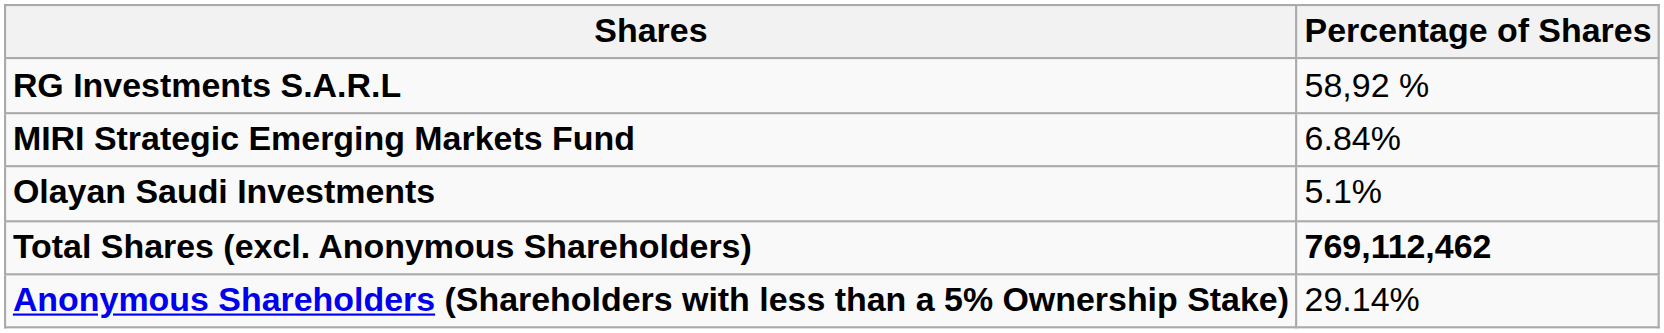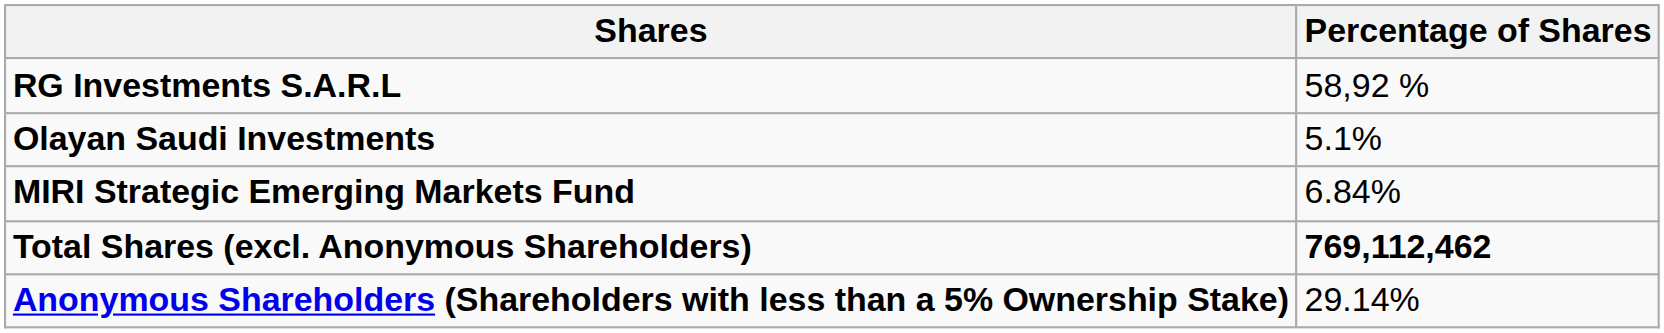 <table class="wikitable sortable">
 <tr>
 <th>Shares</th>
 <th>Percentage of Shares</th>
 </tr>
 <tr>
 <td><strong>RG Investments S.A.R.L</strong></td>
 <td>58,92 %</td>
 </tr>
 <tr>
+<td><strong>Olayan Saudi Investments</strong></td>
+<td>5.1%</td>
+</tr>
+<tr>
 <td><strong>MIRI Strategic Emerging Markets Fund</strong></td>
 <td>6.84%</td>
-</tr>
-<tr>
-<td><strong>Olayan Saudi Investments</strong></td>
-<td>5.1%</td>
 </tr>
 <tr>
 <td><strong>Total Shares (excl. Anonymous Shareholders)</strong></td>
 <td><strong>769,112,462</strong></td>
 </tr>
 <tr>
 <td><strong><a href='#'>Anonymous Shareholders</a> (Shareholders with less than a 5% Ownership Stake)</strong></td>
 <td>29.14%</td>
 </tr>
 </table>
